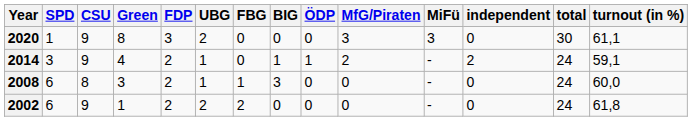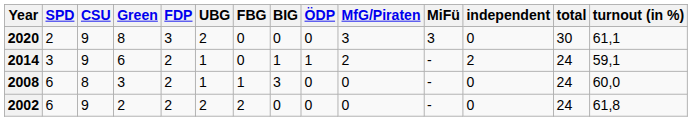 <table class="wikitable">
 <tr>
 <th>Year</th>
 <th><a href='#'>SPD</a></th>
 <th><a href='#'>CSU</a></th>
 <th><a href='#'>Green</a></th>
 <th><a href='#'>FDP</a></th>
 <th>UBG</th>
 <th>FBG</th>
 <th>BIG</th>
 <th><a href='#'>ÖDP</a></th>
 <th><a href='#'>MfG/Piraten</a></th>
 <th>MiFü</th>
 <th>independent</th>
 <th>total</th>
 <th>turnout (in %)</th>
 </tr>
 <tr>
 <th>2020</th>
-<td>1</td>
+<td>2</td>
 <td>9</td>
 <td>8</td>
 <td>3</td>
 <td>2</td>
 <td>0</td>
 <td>0</td>
 <td>0</td>
 <td>3</td>
 <td>3</td>
 <td>0</td>
 <td>30</td>
 <td>61,1</td>
 </tr>
 <tr>
 <th>2014</th>
 <td>3</td>
 <td>9</td>
-<td>4</td>
+<td>6</td>
 <td>2</td>
 <td>1</td>
 <td>0</td>
 <td>1</td>
 <td>1</td>
 <td>2</td>
 <td>-</td>
 <td>2</td>
 <td>24</td>
 <td>59,1</td>
 </tr>
 <tr>
 <th>2008</th>
 <td>6</td>
 <td>8</td>
 <td>3</td>
 <td>2</td>
 <td>1</td>
 <td>1</td>
 <td>3</td>
 <td>0</td>
 <td>0</td>
 <td>-</td>
 <td>0</td>
 <td>24</td>
 <td>60,0</td>
 </tr>
 <tr>
 <th>2002</th>
 <td>6</td>
 <td>9</td>
-<td>1</td>
+<td>2</td>
 <td>2</td>
 <td>2</td>
 <td>2</td>
 <td>0</td>
 <td>0</td>
 <td>0</td>
 <td>-</td>
 <td>0</td>
 <td>24</td>
 <td>61,8</td>
 </tr>
 </table>
